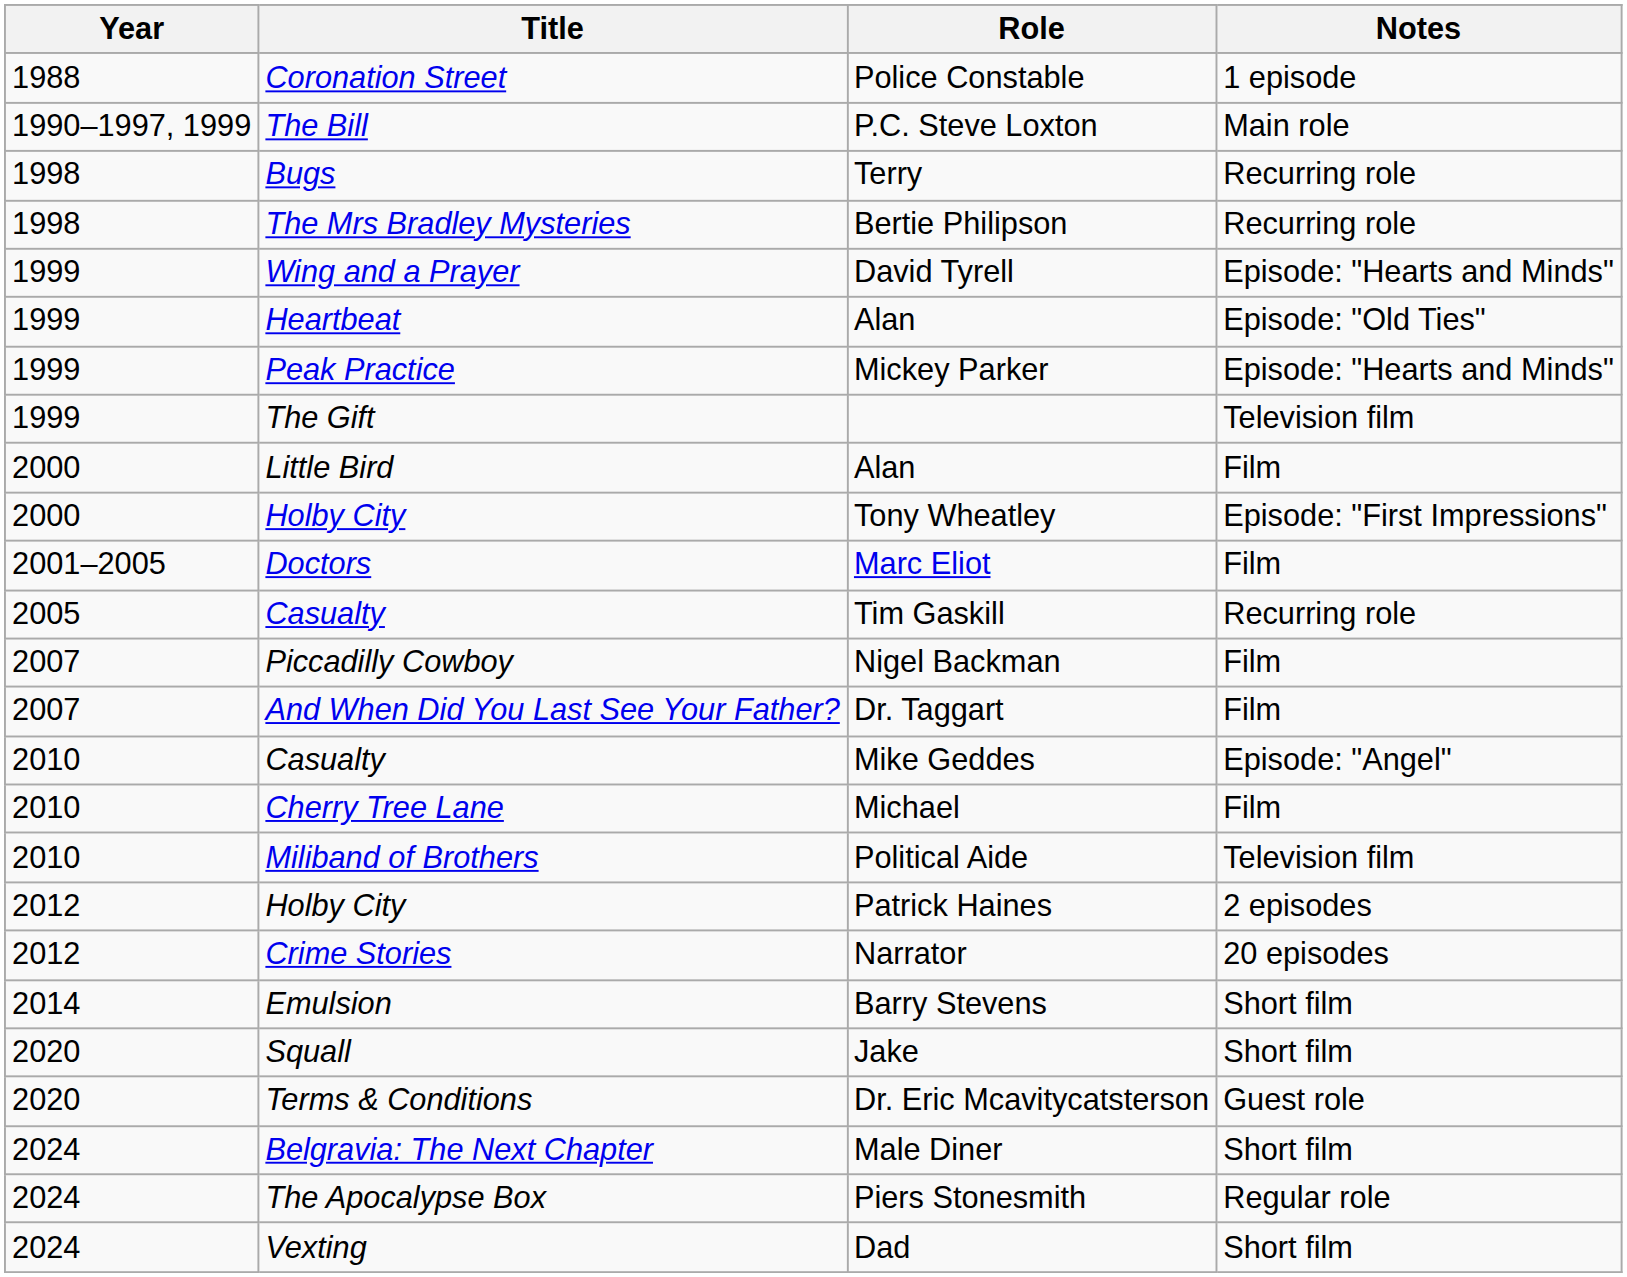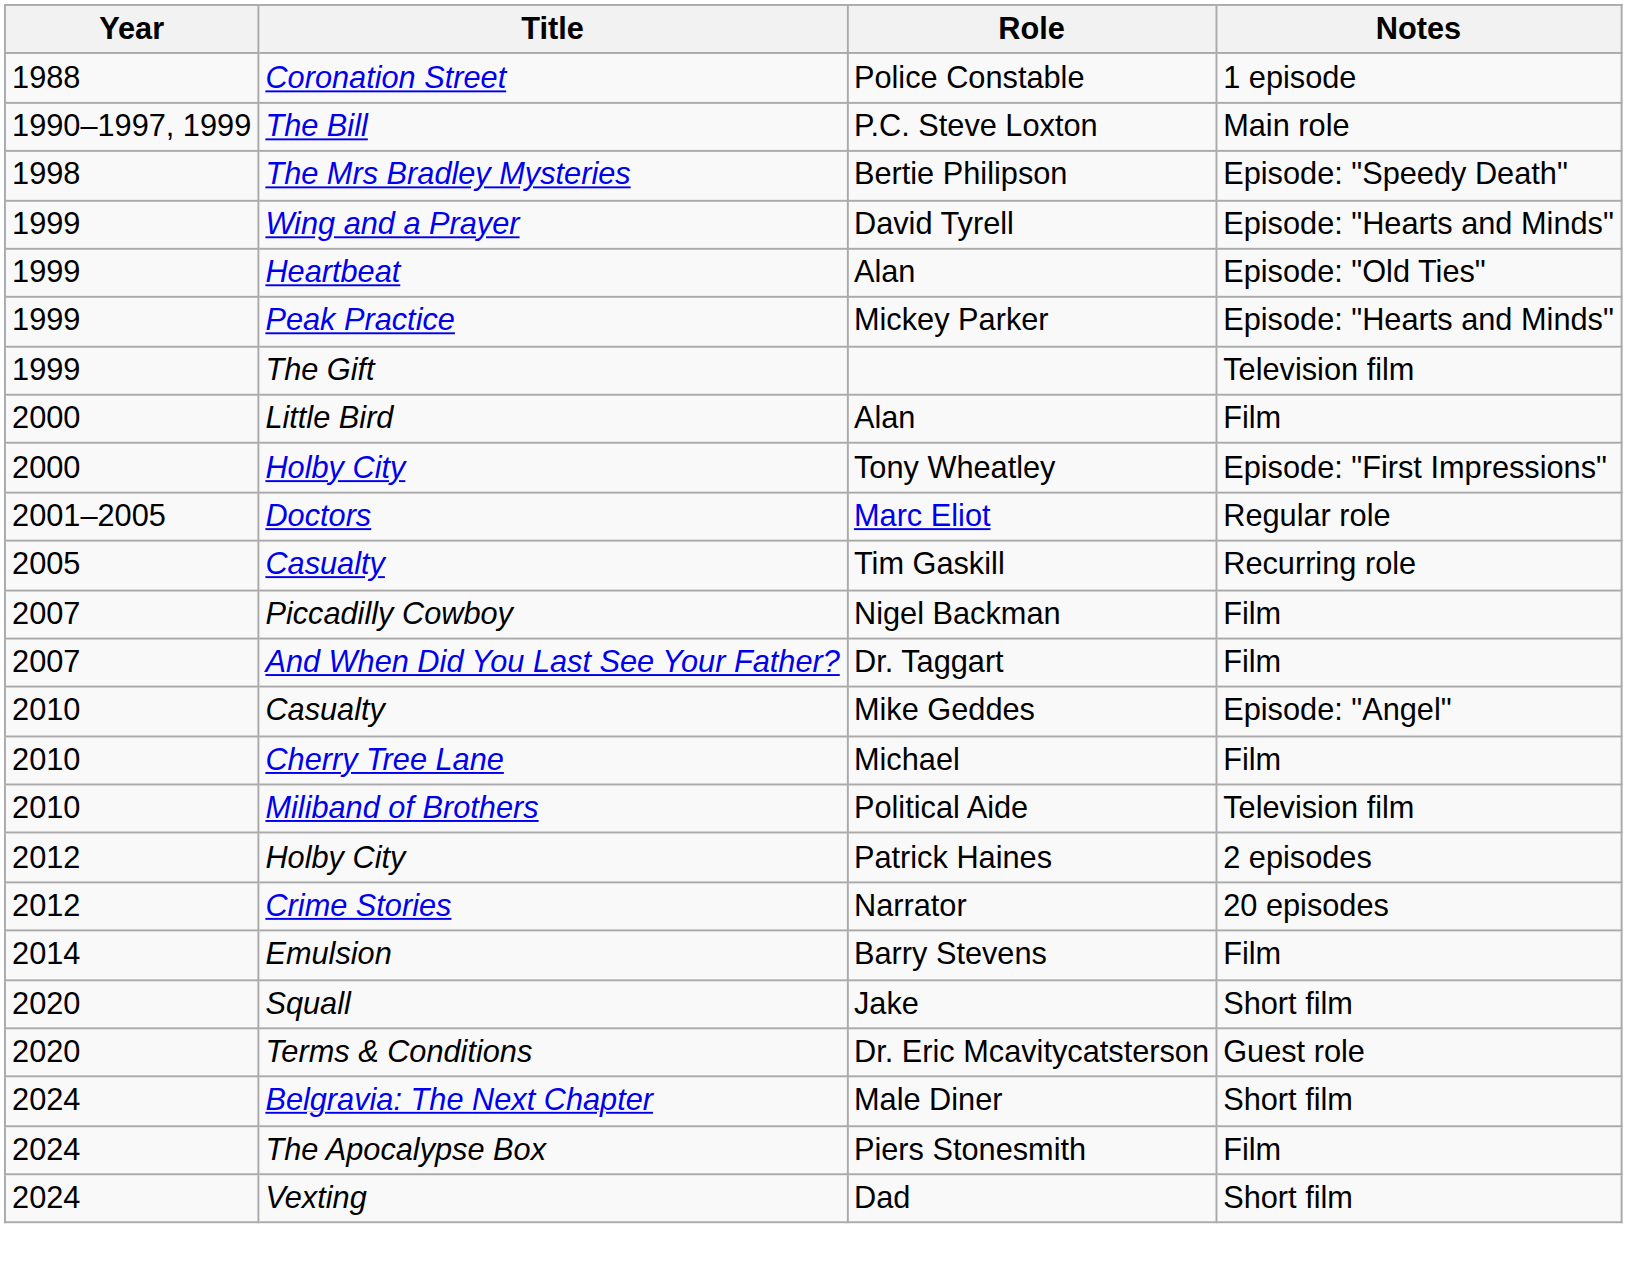 <table class="wikitable">
 <tr>
 <th>Year</th>
 <th>Title</th>
 <th>Role</th>
 <th>Notes</th>
 </tr>
 <tr>
 <td>1988</td>
 <td><em><a href='#'>Coronation Street</a></em></td>
 <td>Police Constable</td>
 <td>1 episode</td>
 </tr>
 <tr>
 <td>1990–1997, 1999</td>
 <td><em><a href='#'>The Bill</a></em></td>
 <td>P.C. Steve Loxton</td>
 <td>Main role</td>
 </tr>
 <tr>
 <td>1998</td>
-<td><em><a href='#'>Bugs</a></em></td>
-<td>Terry</td>
-<td>Recurring role</td>
-</tr>
-<tr>
-<td>1998</td>
 <td><em><a href='#'>The Mrs Bradley Mysteries</a></em></td>
 <td>Bertie Philipson</td>
-<td>Recurring role</td>
+<td>Episode: "Speedy Death"</td>
 </tr>
 <tr>
 <td>1999</td>
 <td><em><a href='#'>Wing and a Prayer</a></em></td>
 <td>David Tyrell</td>
 <td>Episode: "Hearts and Minds"</td>
 </tr>
 <tr>
 <td>1999</td>
 <td><em><a href='#'>Heartbeat</a></em></td>
 <td>Alan</td>
 <td>Episode: "Old Ties"</td>
 </tr>
 <tr>
 <td>1999</td>
 <td><em><a href='#'>Peak Practice</a></em></td>
 <td>Mickey Parker</td>
 <td>Episode: "Hearts and Minds"</td>
 </tr>
 <tr>
 <td>1999</td>
 <td><em>The Gift</em></td>
 <td></td>
 <td>Television film</td>
 </tr>
 <tr>
 <td>2000</td>
 <td><em>Little Bird</em></td>
 <td>Alan</td>
 <td>Film</td>
 </tr>
 <tr>
 <td>2000</td>
 <td><em><a href='#'>Holby City</a></em></td>
 <td>Tony Wheatley</td>
 <td>Episode: "First Impressions"</td>
 </tr>
 <tr>
 <td>2001–2005</td>
 <td><em><a href='#'>Doctors</a></em></td>
 <td><a href='#'>Marc Eliot</a></td>
-<td>Film</td>
+<td>Regular role</td>
 </tr>
 <tr>
 <td>2005</td>
 <td><em><a href='#'>Casualty</a></em></td>
 <td>Tim Gaskill</td>
 <td>Recurring role</td>
 </tr>
 <tr>
 <td>2007</td>
 <td><em>Piccadilly Cowboy</em></td>
 <td>Nigel Backman</td>
 <td>Film</td>
 </tr>
 <tr>
 <td>2007</td>
 <td><em><a href='#'>And When Did You Last See Your Father?</a></em></td>
 <td>Dr. Taggart</td>
 <td>Film</td>
 </tr>
 <tr>
 <td>2010</td>
 <td><em>Casualty</em></td>
 <td>Mike Geddes</td>
 <td>Episode: "Angel"</td>
 </tr>
 <tr>
 <td>2010</td>
 <td><em><a href='#'>Cherry Tree Lane</a></em></td>
 <td>Michael</td>
 <td>Film</td>
 </tr>
 <tr>
 <td>2010</td>
 <td><em><a href='#'>Miliband of Brothers</a></em></td>
 <td>Political Aide</td>
 <td>Television film</td>
 </tr>
 <tr>
 <td>2012</td>
 <td><em>Holby City</em></td>
 <td>Patrick Haines</td>
 <td>2 episodes</td>
 </tr>
 <tr>
 <td>2012</td>
 <td><em><a href='#'>Crime Stories</a></em></td>
 <td>Narrator</td>
 <td>20 episodes</td>
 </tr>
 <tr>
 <td>2014</td>
 <td><em>Emulsion</em></td>
 <td>Barry Stevens</td>
-<td>Short film</td>
+<td>Film</td>
 </tr>
 <tr>
 <td>2020</td>
 <td><em>Squall</em></td>
 <td>Jake</td>
 <td>Short film</td>
 </tr>
 <tr>
 <td>2020</td>
 <td><em>Terms & Conditions</em></td>
 <td>Dr. Eric Mcavitycatsterson</td>
 <td>Guest role</td>
 </tr>
 <tr>
 <td>2024</td>
 <td><em><a href='#'>Belgravia: The Next Chapter</a></em></td>
 <td>Male Diner</td>
 <td>Short film</td>
 </tr>
 <tr>
 <td>2024</td>
 <td><em>The Apocalypse Box</em></td>
 <td>Piers Stonesmith</td>
-<td>Regular role</td>
+<td>Film</td>
 </tr>
 <tr>
 <td>2024</td>
 <td><em>Vexting</em></td>
 <td>Dad</td>
 <td>Short film</td>
 </tr>
 </table>
